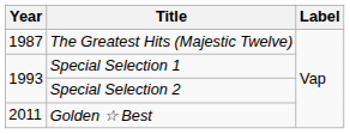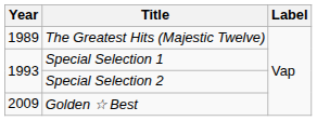 <table class="wikitable">
 <tr>
 <th>Year</th>
 <th>Title</th>
 <th>Label</th>
 </tr>
 <tr>
-<td>1987</td>
+<td>1989</td>
 <td><em>The Greatest Hits (Majestic Twelve)</em></td>
 <td rowspan=4>Vap</td>
 </tr>
 <tr>
 <td rowspan=2>1993</td>
 <td><em>Special Selection 1</em></td>
 </tr>
 <tr>
 <td><em>Special Selection 2</em></td>
 </tr>
 <tr>
-<td>2011</td>
+<td>2009</td>
 <td><em>Golden ☆ Best</em></td>
 </tr>
 </table>
